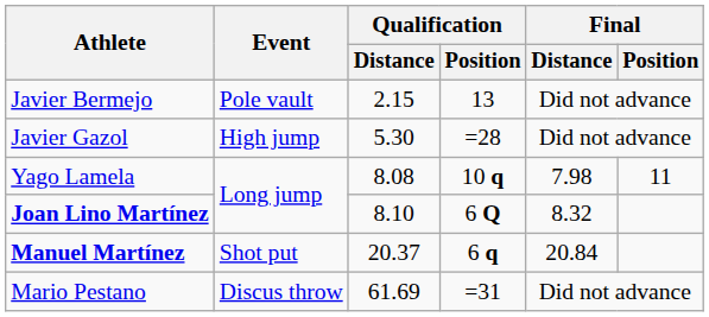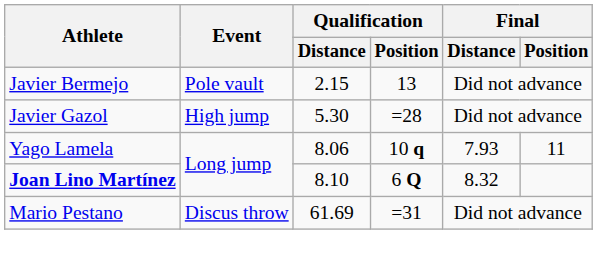 <table class=wikitable style="font-size:90%">
 <tr>
 <th rowspan="2">Athlete</th>
 <th rowspan="2">Event</th>
 <th colspan="2">Qualification</th>
 <th colspan="2">Final</th>
 </tr>
 <tr style="font-size:95%">
 <th>Distance</th>
 <th>Position</th>
 <th>Distance</th>
 <th>Position</th>
 </tr>
 <tr align=center>
 <td align=left><a href='#'>Javier Bermejo</a></td>
 <td align=left><a href='#'>Pole vault</a></td>
 <td>2.15</td>
 <td>13</td>
 <td colspan=2>Did not advance</td>
 </tr>
 <tr align=center>
 <td align=left><a href='#'>Javier Gazol</a></td>
 <td align=left><a href='#'>High jump</a></td>
 <td>5.30</td>
 <td>=28</td>
 <td colspan=2>Did not advance</td>
 </tr>
 <tr align=center>
 <td align=left><a href='#'>Yago Lamela</a></td>
 <td align=left rowspan=2><a href='#'>Long jump</a></td>
-<td>8.08</td>
+<td>8.06</td>
 <td>10 <strong>q</strong></td>
-<td>7.98</td>
+<td>7.93</td>
 <td>11</td>
 </tr>
 <tr align=center>
 <td align=left><strong><a href='#'>Joan Lino Martínez</a></strong></td>
 <td>8.10</td>
 <td>6 <strong>Q</strong></td>
 <td>8.32</td>
 <td></td>
 </tr>
 <tr align=center>
-<td align=left><strong><a href='#'>Manuel Martínez</a></strong></td>
-<td align=left><a href='#'>Shot put</a></td>
-<td>20.37</td>
-<td>6 <strong>q</strong></td>
-<td>20.84</td>
-<td></td>
-</tr>
-<tr align=center>
 <td align=left><a href='#'>Mario Pestano</a></td>
 <td align=left><a href='#'>Discus throw</a></td>
 <td>61.69</td>
 <td>=31</td>
 <td colspan=2>Did not advance</td>
 </tr>
 </table>
